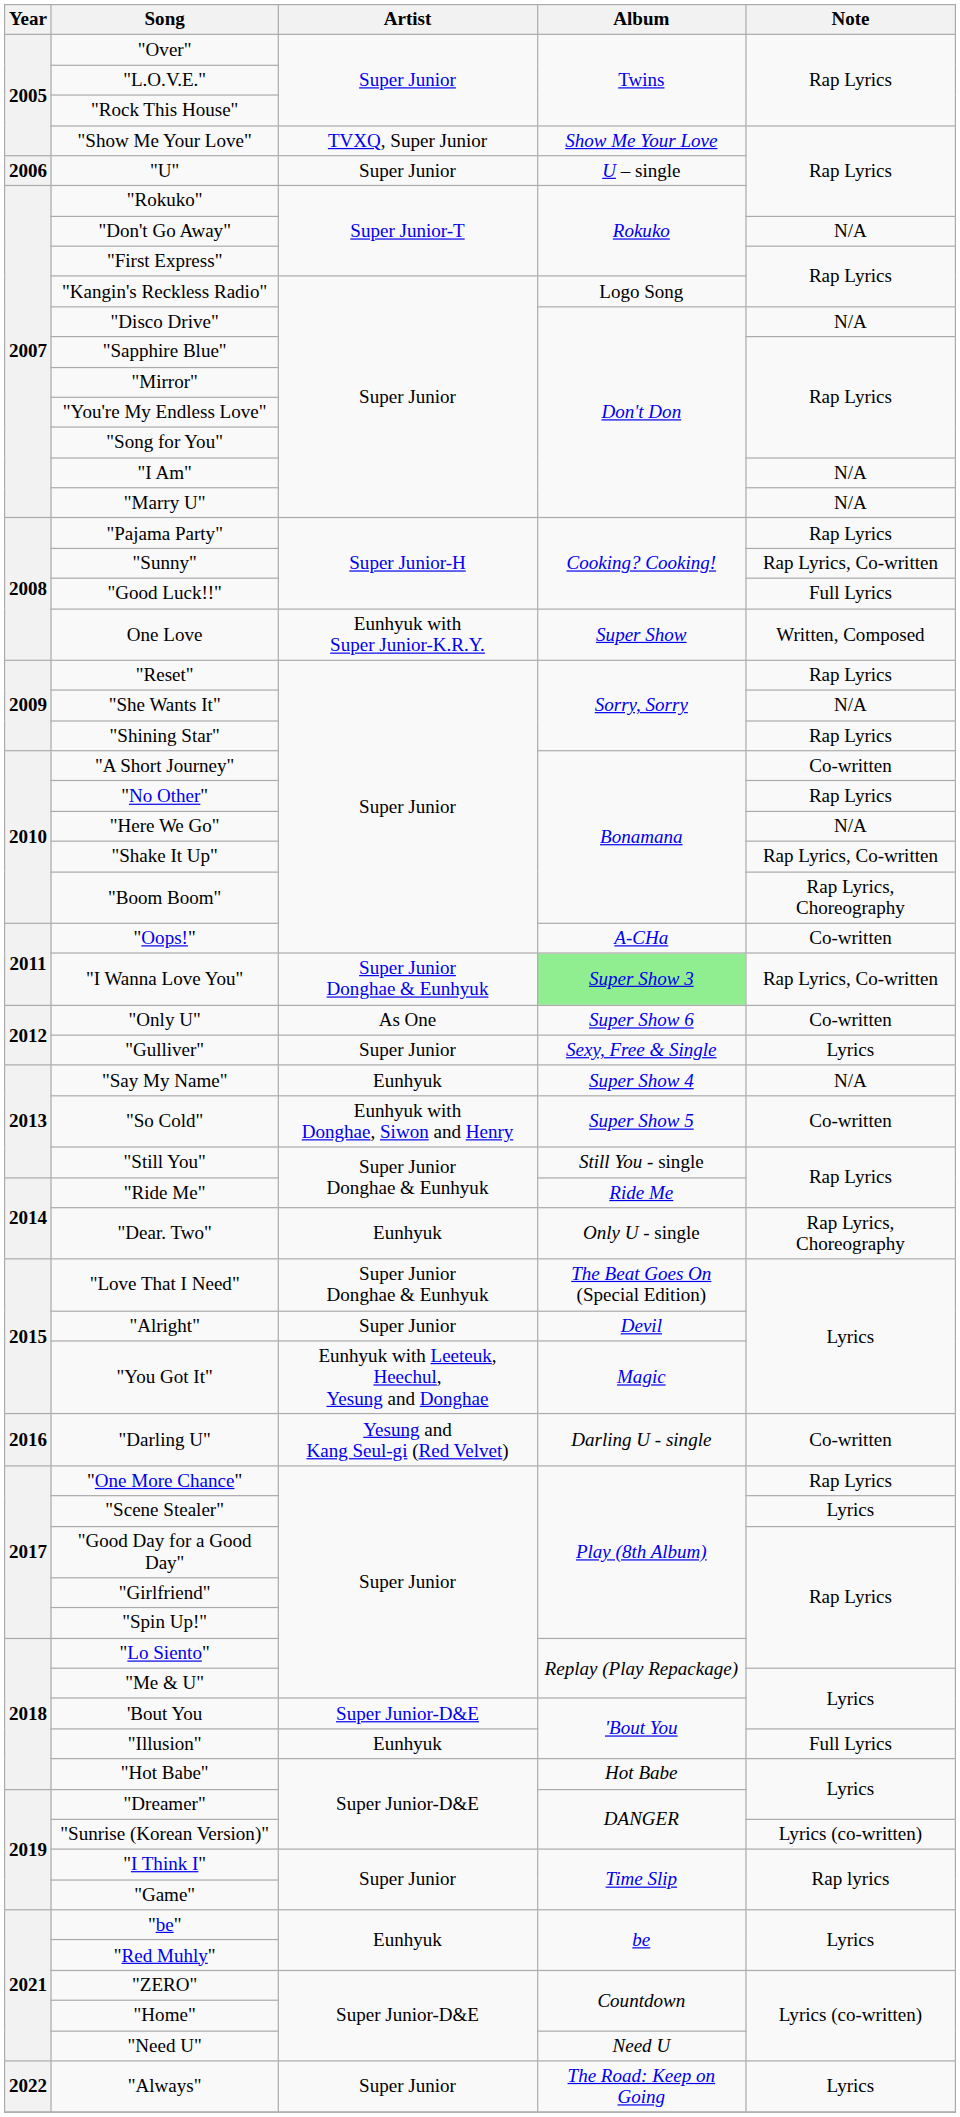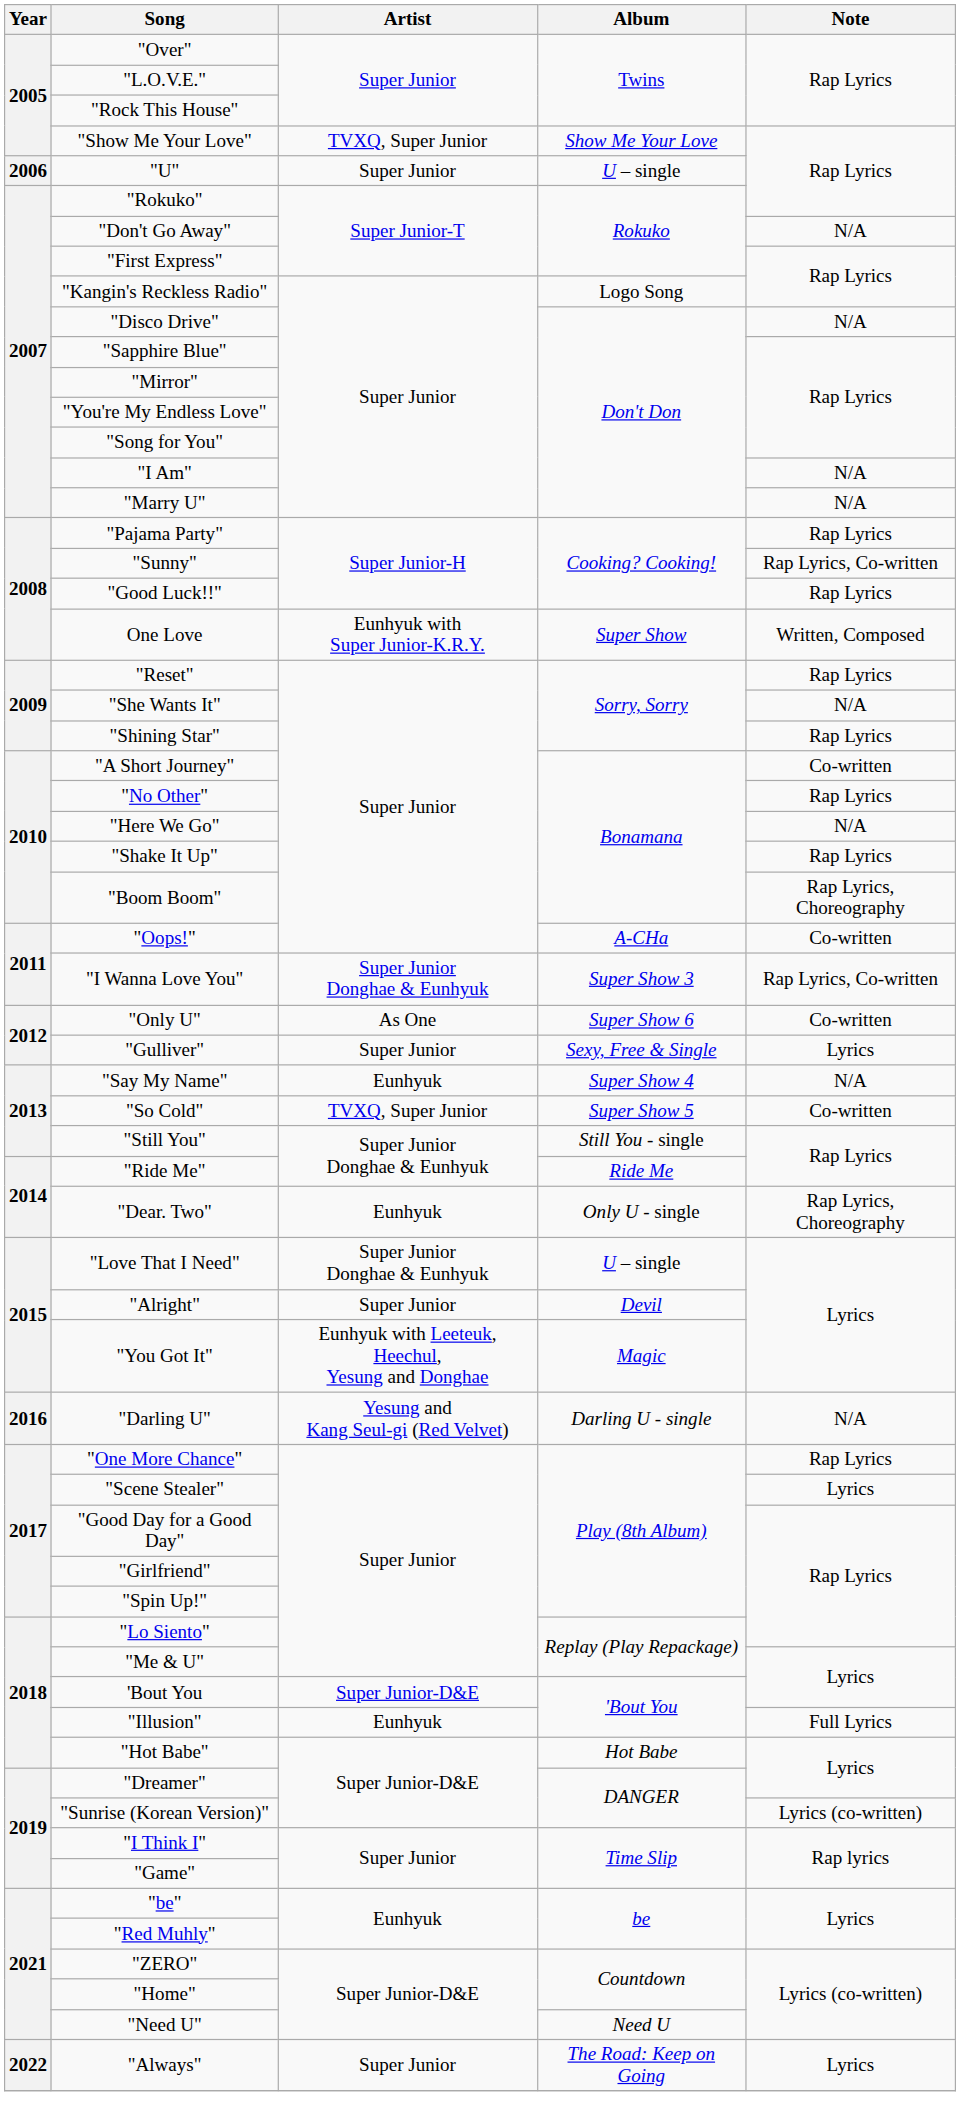 <table class="wikitable" style="text-align:center; width:800px">
 <tr>
 <th>Year</th>
 <th>Song</th>
 <th>Artist</th>
 <th>Album</th>
 <th>Note</th>
 </tr>
 <tr>
 <th rowspan="4">2005</th>
 <td>"Over"</td>
 <td rowspan="3"><a href='#'>Super Junior</a></td>
 <td rowspan="3"><a href='#'>Twins</a></td>
 <td rowspan="3">Rap Lyrics</td>
 </tr>
 <tr>
 <td>"L.O.V.E."</td>
 </tr>
 <tr>
 <td>"Rock This House"</td>
 </tr>
 <tr>
 <td>"Show Me Your Love"</td>
 <td><a href='#'>TVXQ</a>, Super Junior</td>
 <td><em><a href='#'>Show Me Your Love</a></em></td>
 <td rowspan="3">Rap Lyrics</td>
 </tr>
 <tr>
 <th>2006</th>
 <td>"U"</td>
 <td>Super Junior</td>
 <td><em><a href='#'>U</a></em> – single</td>
 </tr>
 <tr>
 <th rowspan="11">2007</th>
 <td>"Rokuko"</td>
 <td rowspan="3"><a href='#'>Super Junior-T</a></td>
 <td rowspan="3"><em><a href='#'>Rokuko</a></em></td>
 </tr>
 <tr>
 <td>"Don't Go Away"</td>
 <td>N/A</td>
 </tr>
 <tr>
 <td>"First Express"</td>
 <td rowspan="2">Rap Lyrics</td>
 </tr>
 <tr>
 <td>"Kangin's Reckless Radio"</td>
 <td rowspan="8">Super Junior</td>
 <td>Logo Song</td>
 </tr>
 <tr>
 <td>"Disco Drive"</td>
 <td rowspan="7"><em><a href='#'>Don't Don</a></em></td>
 <td>N/A</td>
 </tr>
 <tr>
 <td>"Sapphire Blue"</td>
 <td rowspan="4">Rap Lyrics</td>
 </tr>
 <tr>
 <td>"Mirror"</td>
 </tr>
 <tr>
 <td>"You're My Endless Love"</td>
 </tr>
 <tr>
 <td>"Song for You"</td>
 </tr>
 <tr>
 <td>"I Am"</td>
 <td>N/A</td>
 </tr>
 <tr>
 <td>"Marry U"</td>
 <td>N/A</td>
 </tr>
 <tr>
 <th rowspan="4">2008</th>
 <td>"Pajama Party"</td>
 <td rowspan="3"><a href='#'>Super Junior-H</a></td>
 <td rowspan="3"><em><a href='#'>Cooking? Cooking!</a></em></td>
 <td>Rap Lyrics</td>
 </tr>
 <tr>
 <td>"Sunny"</td>
 <td>Rap Lyrics, Co-written</td>
 </tr>
 <tr>
 <td>"Good Luck!!"</td>
-<td>Full Lyrics</td>
+<td>Rap Lyrics</td>
 </tr>
 <tr>
 <td>One Love</td>
 <td>Eunhyuk with<br><a href='#'>Super Junior-K.R.Y.</a></td>
 <td><em><a href='#'>Super Show</a></em></td>
 <td>Written, Composed</td>
 </tr>
 <tr>
 <th rowspan="3">2009</th>
 <td>"Reset"</td>
 <td rowspan="9">Super Junior</td>
 <td rowspan="3"><em><a href='#'>Sorry, Sorry</a></em></td>
 <td>Rap Lyrics</td>
 </tr>
 <tr>
 <td>"She Wants It"</td>
 <td>N/A</td>
 </tr>
 <tr>
 <td>"Shining Star"</td>
 <td>Rap Lyrics</td>
 </tr>
 <tr>
 <th rowspan="5">2010</th>
 <td>"A Short Journey"</td>
 <td rowspan="5"><em><a href='#'>Bonamana</a></em></td>
 <td>Co-written</td>
 </tr>
 <tr>
 <td>"<a href='#'>No Other</a>"</td>
 <td>Rap Lyrics</td>
 </tr>
 <tr>
 <td>"Here We Go"</td>
 <td>N/A</td>
 </tr>
 <tr>
 <td>"Shake It Up"</td>
-<td>Rap Lyrics, Co-written</td>
+<td>Rap Lyrics</td>
 </tr>
 <tr>
 <td>"Boom Boom"</td>
 <td>Rap Lyrics, Choreography</td>
 </tr>
 <tr>
 <th rowspan="2">2011</th>
 <td>"<a href='#'>Oops!</a>"</td>
 <td><em><a href='#'>A-CHa</a></em></td>
 <td>Co-written</td>
 </tr>
 <tr>
 <td>"I Wanna Love You"</td>
 <td><a href='#'>Super Junior<br>Donghae & Eunhyuk</a></td>
-<td style="background: lightgreen;"><em><a href='#'>Super Show 3</a></em></td>
+<td><em><a href='#'>Super Show 3</a></em></td>
 <td>Rap Lyrics, Co-written</td>
 </tr>
 <tr>
 <th rowspan="2">2012</th>
 <td>"Only U"</td>
 <td>As One</td>
 <td><em><a href='#'>Super Show 6</a></em></td>
 <td>Co-written</td>
 </tr>
 <tr>
 <td>"Gulliver"</td>
 <td>Super Junior</td>
 <td><em><a href='#'>Sexy, Free & Single</a></em></td>
 <td>Lyrics</td>
 </tr>
 <tr>
 <th rowspan="3">2013</th>
 <td>"Say My Name"</td>
 <td>Eunhyuk</td>
 <td><em><a href='#'>Super Show 4</a></em></td>
 <td>N/A</td>
 </tr>
 <tr>
 <td>"So Cold"</td>
-<td>Eunhyuk with<br><a href='#'>Donghae</a>, <a href='#'>Siwon</a> and <a href='#'>Henry</a></td>
+<td><a href='#'>TVXQ</a>, Super Junior</td>
 <td><em><a href='#'>Super Show 5</a></em></td>
 <td>Co-written</td>
 </tr>
 <tr>
 <td>"Still You"</td>
 <td rowspan="2">Super Junior<br>Donghae & Eunhyuk</td>
 <td><em>Still You</em> - single</td>
 <td rowspan="2">Rap Lyrics</td>
 </tr>
 <tr>
 <th rowspan="2">2014</th>
 <td>"Ride Me"</td>
 <td><em><a href='#'>Ride Me</a></em></td>
 </tr>
 <tr>
 <td>"Dear. Two"</td>
 <td>Eunhyuk</td>
 <td><em>Only U</em> - single</td>
 <td>Rap Lyrics, Choreography</td>
 </tr>
 <tr>
 <th rowspan="3">2015</th>
 <td>"Love That I Need"</td>
 <td>Super Junior<br>Donghae & Eunhyuk</td>
-<td><em><a href='#'>The Beat Goes On</a></em><br>(Special Edition)</td>
+<td><em><a href='#'>U</a></em> – single</td>
 <td rowspan="3">Lyrics</td>
 </tr>
 <tr>
 <td>"Alright"</td>
 <td>Super Junior</td>
 <td><em><a href='#'>Devil</a></em></td>
 </tr>
 <tr>
 <td>"You Got It"</td>
 <td>Eunhyuk with <a href='#'>Leeteuk</a>, <a href='#'>Heechul</a>,<br><a href='#'>Yesung</a> and <a href='#'>Donghae</a></td>
 <td><em><a href='#'>Magic</a></em></td>
 </tr>
 <tr>
 <th rowspan="1">2016</th>
 <td>"Darling U"</td>
 <td><a href='#'>Yesung</a> and <br><a href='#'>Kang Seul-gi</a> (<a href='#'>Red Velvet</a>)</td>
 <td><em>Darling U - single</em></td>
-<td>Co-written</td>
+<td>N/A</td>
 </tr>
 <tr>
 <th rowspan="5">2017</th>
 <td>"<a href='#'>One More Chance</a>"</td>
 <td rowspan="7">Super Junior</td>
 <td rowspan="5"><a href='#'><em>Play (8th Album)</em></a></td>
 <td>Rap Lyrics</td>
 </tr>
 <tr>
 <td>"Scene Stealer"</td>
 <td>Lyrics</td>
 </tr>
 <tr>
 <td>"Good Day for a Good Day"</td>
 <td rowspan="4">Rap Lyrics</td>
 </tr>
 <tr>
 <td>"Girlfriend"</td>
 </tr>
 <tr>
 <td>"Spin Up!"</td>
 </tr>
 <tr>
 <th rowspan="5">2018</th>
 <td>"<a href='#'>Lo Siento</a>"</td>
 <td rowspan="2"><em>Replay (Play Repackage)</em></td>
 </tr>
 <tr>
 <td>"Me & U"</td>
 <td rowspan="2">Lyrics</td>
 </tr>
 <tr>
 <td>'Bout You</td>
 <td><a href='#'>Super Junior-D&E</a></td>
 <td rowspan="2"><em><a href='#'>'Bout You</a></em></td>
 </tr>
 <tr>
 <td>"Illusion"</td>
 <td>Eunhyuk</td>
 <td>Full Lyrics</td>
 </tr>
 <tr>
 <td>"Hot Babe"</td>
 <td rowspan="3">Super Junior-D&E</td>
 <td><em>Hot Babe</em></td>
 <td rowspan="2">Lyrics</td>
 </tr>
 <tr>
 <th rowspan="4">2019</th>
 <td>"Dreamer"</td>
 <td rowspan="2"><em>DANGER</em></td>
 </tr>
 <tr>
 <td>"Sunrise (Korean Version)"</td>
 <td>Lyrics (co-written)</td>
 </tr>
 <tr>
 <td>"<a href='#'>I Think I</a>"</td>
 <td rowspan="2">Super Junior</td>
 <td rowspan="2"><em><a href='#'>Time Slip</a></em></td>
 <td rowspan="2">Rap lyrics</td>
 </tr>
 <tr>
 <td>"Game"</td>
 </tr>
 <tr>
 <th rowspan="5">2021</th>
 <td>"<a href='#'>be</a>"</td>
 <td rowspan="2">Eunhyuk</td>
 <td rowspan="2"><em><a href='#'>be</a></em></td>
 <td rowspan="2">Lyrics</td>
 </tr>
 <tr>
 <td>"<a href='#'>Red Muhly</a>"</td>
 </tr>
 <tr>
 <td>"ZERO"</td>
 <td rowspan="3">Super Junior-D&E</td>
 <td rowspan="2"><em>Countdown</em></td>
 <td rowspan="3">Lyrics (co-written)</td>
 </tr>
 <tr>
 <td>"Home"</td>
 </tr>
 <tr>
 <td>"Need U"</td>
 <td><em>Need U</em></td>
 </tr>
 <tr>
 <th>2022</th>
 <td>"Always"</td>
 <td>Super Junior</td>
 <td><em><a href='#'>The Road: Keep on Going</a></em></td>
 <td>Lyrics</td>
 </tr>
 <tr>
 </tr>
 </table>
